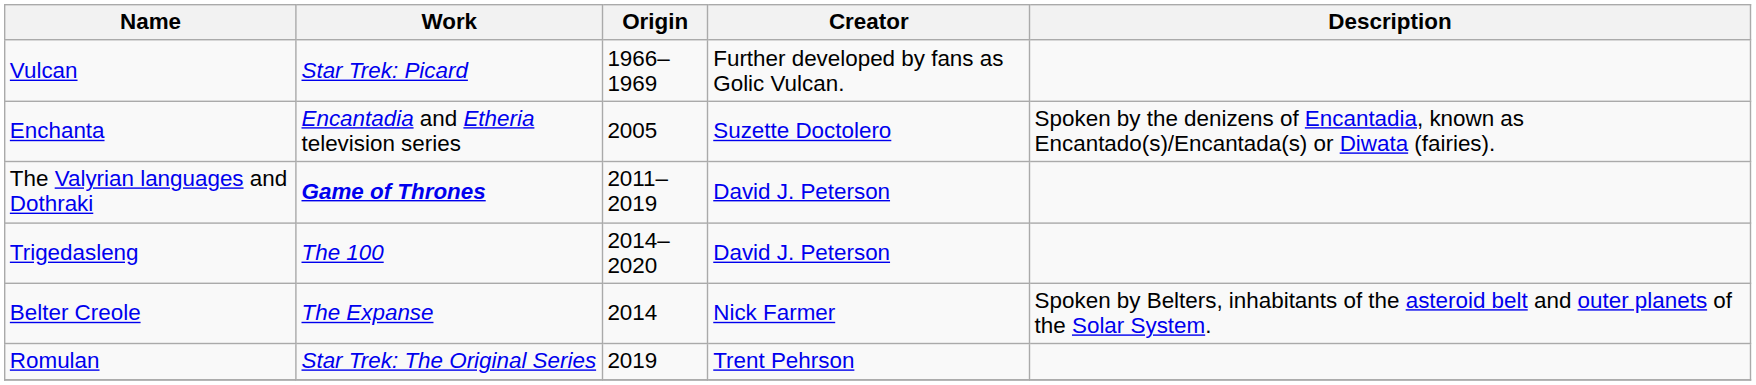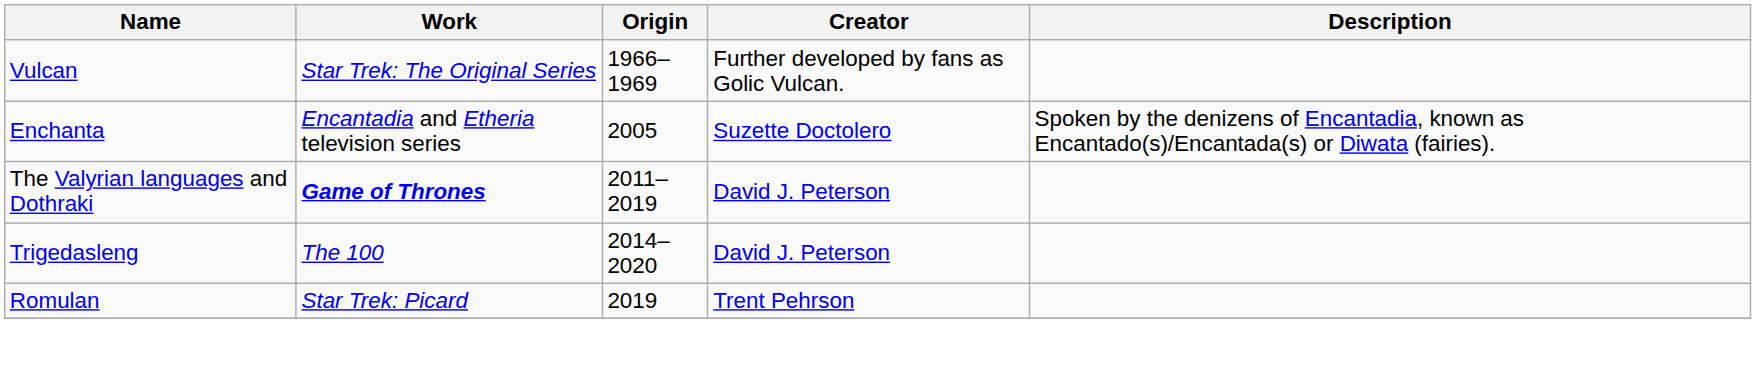 <table class="wikitable sortable">
 <tr>
 <th>Name</th>
 <th>Work</th>
 <th>Origin</th>
 <th>Creator</th>
 <th>Description</th>
 </tr>
 <tr>
 <td><a href='#'>Vulcan</a></td>
-<td><em><a href='#'>Star Trek: Picard</a></em></td>
+<td><em><a href='#'>Star Trek: The Original Series</a></em></td>
 <td>1966–1969</td>
 <td>Further developed by fans as Golic Vulcan.</td>
 </tr>
 <tr>
 <td><a href='#'>Enchanta</a></td>
 <td><em><a href='#'>Encantadia</a></em> and <em><a href='#'>Etheria</a></em> television series</td>
 <td>2005</td>
 <td><a href='#'>Suzette Doctolero</a></td>
 <td>Spoken by the denizens of <a href='#'>Encantadia</a>, known as Encantado(s)/Encantada(s) or <a href='#'>Diwata</a> (fairies).</td>
 </tr>
 <tr>
 <td>The <a href='#'>Valyrian languages</a> and <a href='#'>Dothraki</a></td>
 <td><strong><em><a href='#'>Game of Thrones</a></em></strong></td>
 <td>2011–2019</td>
 <td><a href='#'>David J. Peterson</a></td>
 <td></td>
 </tr>
 <tr>
 <td><a href='#'>Trigedasleng</a></td>
 <td><em><a href='#'>The 100</a></em></td>
 <td>2014–2020</td>
 <td><a href='#'>David J. Peterson</a></td>
 <td></td>
 </tr>
 <tr>
-<td><a href='#'>Belter Creole</a></td>
-<td><em><a href='#'>The Expanse</a></em></td>
-<td>2014</td>
-<td><a href='#'>Nick Farmer</a></td>
-<td>Spoken by Belters, inhabitants of the <a href='#'>asteroid belt</a> and <a href='#'>outer planets</a> of the <a href='#'>Solar System</a>.</td>
-</tr>
-<tr>
 <td><a href='#'>Romulan</a></td>
-<td><em><a href='#'>Star Trek: The Original Series</a></em></td>
+<td><em><a href='#'>Star Trek: Picard</a></em></td>
 <td>2019</td>
 <td><a href='#'>Trent Pehrson</a></td>
 <td></td>
 </tr>
 <tr>
 </tr>
 </table>
